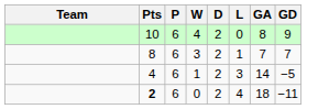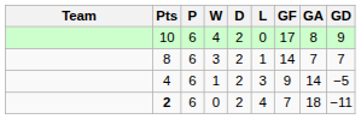 <table class="wikitable" style="text-align: center;">
 <tr>
 <th width="165">Team</th>
 <th width="20">Pts</th>
 <th width="20">P</th>
 <th width="20">W</th>
 <th width="20">D</th>
 <th width="20">L</th>
+<th width="20">GF</th>
 <th width="20">GA</th>
 <th width="20">GD</th>
 </tr>
 <tr bgcolor=ccffcc>
 <td></td>
 <td>10</td>
 <td>6</td>
 <td>4</td>
 <td>2</td>
 <td>0</td>
+<td>17</td>
 <td>8</td>
 <td>9</td>
 </tr>
 <tr>
 <td></td>
 <td>8</td>
 <td>6</td>
 <td>3</td>
 <td>2</td>
 <td>1</td>
+<td>14</td>
 <td>7</td>
 <td>7</td>
 </tr>
 <tr>
 <td></td>
 <td>4</td>
 <td>6</td>
 <td>1</td>
 <td>2</td>
 <td>3</td>
+<td>9</td>
 <td>14</td>
 <td>−5</td>
 </tr>
 <tr>
 <td></td>
 <td><strong>2</strong></td>
 <td>6</td>
 <td>0</td>
 <td>2</td>
 <td>4</td>
+<td>7</td>
 <td>18</td>
 <td>−11</td>
 </tr>
 </table>
